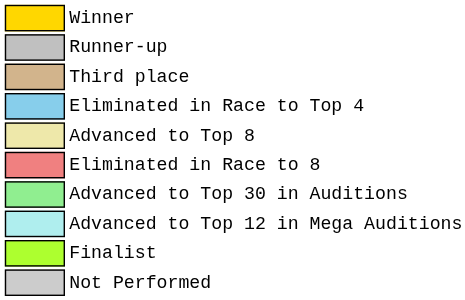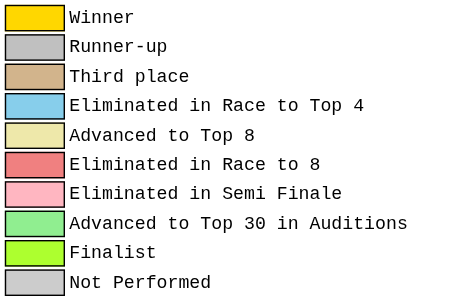 <table class="toccolours" style="font-size: 100%; white-space: nowrap">
 <tr>
 <td style="background:gold; border:1px solid black">     </td>
 <td>Winner</td>
 </tr>
 <tr>
 <td style="background:silver; border:1px solid black">     </td>
 <td>Runner-up</td>
 </tr>
 <tr>
 <td style="background:tan; border:1px solid black">     </td>
 <td>Third place</td>
 </tr>
 <tr>
 <td style="background:skyblue; border:1px solid black">     </td>
 <td>Eliminated in Race to Top 4</td>
 </tr>
 <tr>
 <td style="background:#EEE8AA; border:1px solid black">     </td>
 <td>Advanced to Top 8</td>
 </tr>
 <tr>
 <td style="background:#F08080; border:1px solid black">     </td>
 <td>Eliminated in Race to 8</td>
 </tr>
 <tr>
+<td style="background:#FFB6C1; border:1px solid black">     </td>
+<td>Eliminated in Semi Finale</td>
+</tr>
+<tr>
 <td style="background:#90EE90; border:1px solid black">     </td>
 <td>Advanced to Top 30 in Auditions</td>
-</tr>
-<tr>
-<td style="background:#AFEEEE; border:1px solid black">     </td>
-<td>Advanced to Top 12 in Mega Auditions</td>
 </tr>
 <tr>
 <td style="background:#ADFF2F; border:1px solid black">     </td>
 <td>Finalist</td>
 </tr>
 <tr>
 <td style="background:#ccc; border:1px solid black">     </td>
 <td>Not Performed</td>
 </tr>
 <tr>
 </tr>
 </table>
